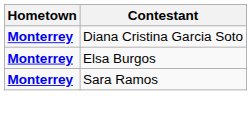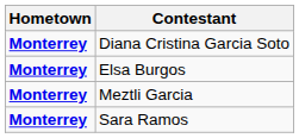 <table class="wikitable sortable" style="font-size: 95%;">
 <tr>
 <th>Hometown</th>
 <th>Contestant</th>
 </tr>
 <tr>
 <td><strong><a href='#'>Monterrey</a></strong></td>
 <td>Diana Cristina Garcia Soto</td>
 </tr>
 <tr>
 <td><strong><a href='#'>Monterrey</a></strong></td>
 <td>Elsa Burgos</td>
 </tr>
 <tr>
 <td><strong><a href='#'>Monterrey</a></strong></td>
+<td>Meztli Garcia</td>
+</tr>
+<tr>
+<td><strong><a href='#'>Monterrey</a></strong></td>
 <td>Sara Ramos</td>
 </tr>
 </table>
